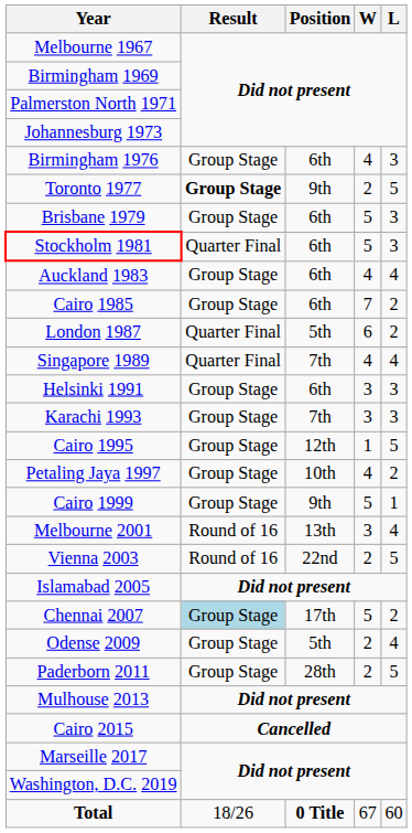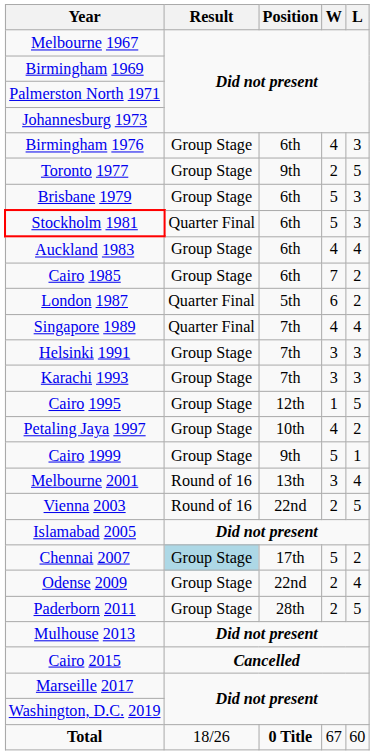 <table class="wikitable" style="text-align: center;">
 <tr>
 <th>Year</th>
 <th>Result</th>
 <th>Position</th>
 <th>W</th>
 <th>L</th>
 </tr>
 <tr>
 <td> <a href='#'>Melbourne</a> <a href='#'>1967</a></td>
 <td rowspan="4" colspan="4" align="center"><strong><em>Did not present</em></strong></td>
 </tr>
 <tr>
 <td> <a href='#'>Birmingham</a> <a href='#'>1969</a></td>
 </tr>
 <tr>
 <td> <a href='#'>Palmerston North</a> <a href='#'>1971</a></td>
 </tr>
 <tr>
 <td> <a href='#'>Johannesburg</a> <a href='#'>1973</a></td>
 </tr>
 <tr>
 <td> <a href='#'>Birmingham</a> <a href='#'>1976</a></td>
 <td>Group Stage</td>
 <td>6th</td>
 <td>4</td>
 <td>3</td>
 </tr>
 <tr>
 <td> <a href='#'>Toronto</a> <a href='#'>1977</a></td>
-<td><strong>Group Stage</strong></td>
+<td>Group Stage</td>
 <td>9th</td>
 <td>2</td>
 <td>5</td>
 </tr>
 <tr>
 <td> <a href='#'>Brisbane</a> <a href='#'>1979</a></td>
 <td>Group Stage</td>
 <td>6th</td>
 <td>5</td>
 <td>3</td>
 </tr>
 <tr>
 <td style="border: 2px solid red"> <a href='#'>Stockholm</a> <a href='#'>1981</a></td>
 <td>Quarter Final</td>
 <td>6th</td>
 <td>5</td>
 <td>3</td>
 </tr>
 <tr>
 <td> <a href='#'>Auckland</a> <a href='#'>1983</a></td>
 <td>Group Stage</td>
 <td>6th</td>
 <td>4</td>
 <td>4</td>
 </tr>
 <tr>
 <td> <a href='#'>Cairo</a> <a href='#'>1985</a></td>
 <td>Group Stage</td>
 <td>6th</td>
 <td>7</td>
 <td>2</td>
 </tr>
 <tr>
 <td> <a href='#'>London</a> <a href='#'>1987</a></td>
 <td>Quarter Final</td>
 <td>5th</td>
 <td>6</td>
 <td>2</td>
 </tr>
 <tr>
 <td> <a href='#'>Singapore</a> <a href='#'>1989</a></td>
 <td>Quarter Final</td>
 <td>7th</td>
 <td>4</td>
 <td>4</td>
 </tr>
 <tr>
 <td> <a href='#'>Helsinki</a> <a href='#'>1991</a></td>
 <td>Group Stage</td>
-<td>6th</td>
+<td>7th</td>
 <td>3</td>
 <td>3</td>
 </tr>
 <tr>
 <td> <a href='#'>Karachi</a> <a href='#'>1993</a></td>
 <td>Group Stage</td>
 <td>7th</td>
 <td>3</td>
 <td>3</td>
 </tr>
 <tr>
 <td> <a href='#'>Cairo</a> <a href='#'>1995</a></td>
 <td>Group Stage</td>
 <td>12th</td>
 <td>1</td>
 <td>5</td>
 </tr>
 <tr>
 <td> <a href='#'>Petaling Jaya</a> <a href='#'>1997</a></td>
 <td>Group Stage</td>
 <td>10th</td>
 <td>4</td>
 <td>2</td>
 </tr>
 <tr>
 <td> <a href='#'>Cairo</a> <a href='#'>1999</a></td>
 <td>Group Stage</td>
 <td>9th</td>
 <td>5</td>
 <td>1</td>
 </tr>
 <tr>
 <td> <a href='#'>Melbourne</a> <a href='#'>2001</a></td>
 <td>Round of 16</td>
 <td>13th</td>
 <td>3</td>
 <td>4</td>
 </tr>
 <tr>
 <td> <a href='#'>Vienna</a> <a href='#'>2003</a></td>
 <td>Round of 16</td>
 <td>22nd</td>
 <td>2</td>
 <td>5</td>
 </tr>
 <tr>
 <td> <a href='#'>Islamabad</a> <a href='#'>2005</a></td>
 <td rowspan="1" colspan="4" align="center"><strong><em>Did not present</em></strong></td>
 </tr>
 <tr>
 <td> <a href='#'>Chennai</a> <a href='#'>2007</a></td>
 <td style="background: lightblue;">Group Stage</td>
 <td>17th</td>
 <td>5</td>
 <td>2</td>
 </tr>
 <tr>
 <td> <a href='#'>Odense</a> <a href='#'>2009</a></td>
 <td>Group Stage</td>
-<td>5th</td>
+<td>22nd</td>
 <td>2</td>
 <td>4</td>
 </tr>
 <tr>
 <td> <a href='#'>Paderborn</a> <a href='#'>2011</a></td>
 <td>Group Stage</td>
 <td>28th</td>
 <td>2</td>
 <td>5</td>
 </tr>
 <tr>
 <td> <a href='#'>Mulhouse</a> <a href='#'>2013</a></td>
 <td colspan="4" align="center"><strong><em>Did not present</em></strong></td>
 </tr>
 <tr>
 <td> <a href='#'>Cairo</a> <a href='#'>2015</a></td>
 <td rowspan="1" colspan="4" align="center"><strong><em>Cancelled</em></strong></td>
 </tr>
 <tr>
 <td> <a href='#'>Marseille</a> <a href='#'>2017</a></td>
 <td rowspan="2" colspan="4" align="center"><strong><em>Did not present</em></strong></td>
 </tr>
 <tr>
 <td> <a href='#'>Washington, D.C.</a> <a href='#'>2019</a></td>
 </tr>
 <tr>
 <td><strong>Total</strong></td>
 <td>18/26</td>
 <td><strong>0 Title</strong></td>
 <td>67</td>
 <td>60</td>
 </tr>
 </table>
